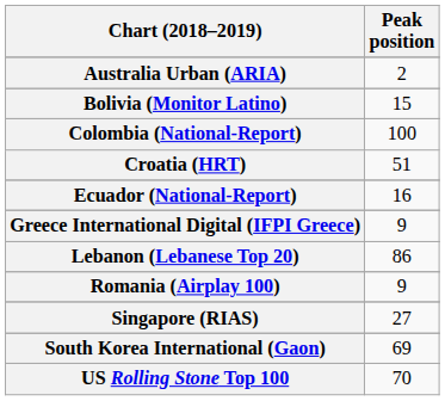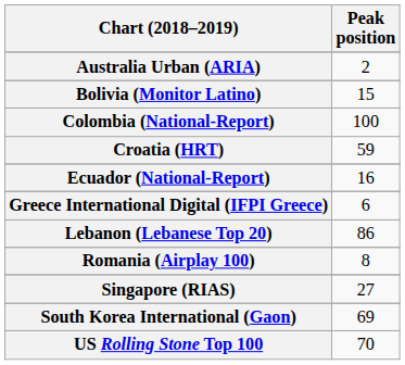 <table class="wikitable sortable plainrowheaders" style="text-align:center">
 <tr>
 <th scope="col">Chart (2018–2019)</th>
 <th scope="col">Peak<br>position</th>
 </tr>
 <tr>
 </tr>
 <tr>
 <th scope="row">Australia Urban (<a href='#'>ARIA</a>)</th>
 <td>2</td>
 </tr>
 <tr>
 </tr>
 <tr>
 </tr>
 <tr>
 </tr>
 <tr>
 <th scope="row">Bolivia (<a href='#'>Monitor Latino</a>)</th>
 <td>15</td>
 </tr>
 <tr>
 </tr>
 <tr>
 </tr>
 <tr>
 </tr>
 <tr>
 <th scope="row">Colombia (<a href='#'>National-Report</a>)</th>
 <td>100</td>
 </tr>
 <tr>
 <th scope="row">Croatia (<a href='#'>HRT</a>)</th>
-<td>51</td>
+<td>59</td>
 </tr>
 <tr>
 </tr>
 <tr>
 </tr>
 <tr>
 </tr>
 <tr>
 </tr>
 <tr>
 <th scope="row">Ecuador (<a href='#'>National-Report</a>)</th>
 <td>16</td>
 </tr>
 <tr>
 </tr>
 <tr>
 </tr>
 <tr>
 </tr>
 <tr>
 <th scope="row">Greece International Digital (<a href='#'>IFPI Greece</a>)</th>
-<td>9</td>
+<td>6</td>
 </tr>
 <tr>
 </tr>
 <tr>
 </tr>
 <tr>
 </tr>
 <tr>
 </tr>
 <tr>
 <th scope="row">Lebanon (<a href='#'>Lebanese Top 20</a>)</th>
 <td>86</td>
 </tr>
 <tr>
 </tr>
 <tr>
 </tr>
 <tr>
 </tr>
 <tr>
 </tr>
 <tr>
 </tr>
 <tr>
 </tr>
 <tr>
 <th scope="row">Romania (<a href='#'>Airplay 100</a>)</th>
-<td>9</td>
+<td>8</td>
 </tr>
 <tr>
 </tr>
 <tr>
 </tr>
 <tr>
 <th scope="row">Singapore (RIAS)</th>
 <td>27</td>
 </tr>
 <tr>
 </tr>
 <tr>
 </tr>
 <tr>
 <th scope="row">South Korea International (<a href='#'>Gaon</a>)</th>
 <td>69</td>
 </tr>
 <tr>
 </tr>
 <tr>
 </tr>
 <tr>
 </tr>
 <tr>
 </tr>
 <tr>
 </tr>
 <tr>
 </tr>
 <tr>
 </tr>
 <tr>
 </tr>
 <tr>
 </tr>
 <tr>
 </tr>
 <tr>
 </tr>
 <tr>
 </tr>
 <tr>
 </tr>
 <tr>
 <th scope="row">US <a href='#'><em>Rolling Stone</em> Top 100</a></th>
 <td>70</td>
 </tr>
 </table>
